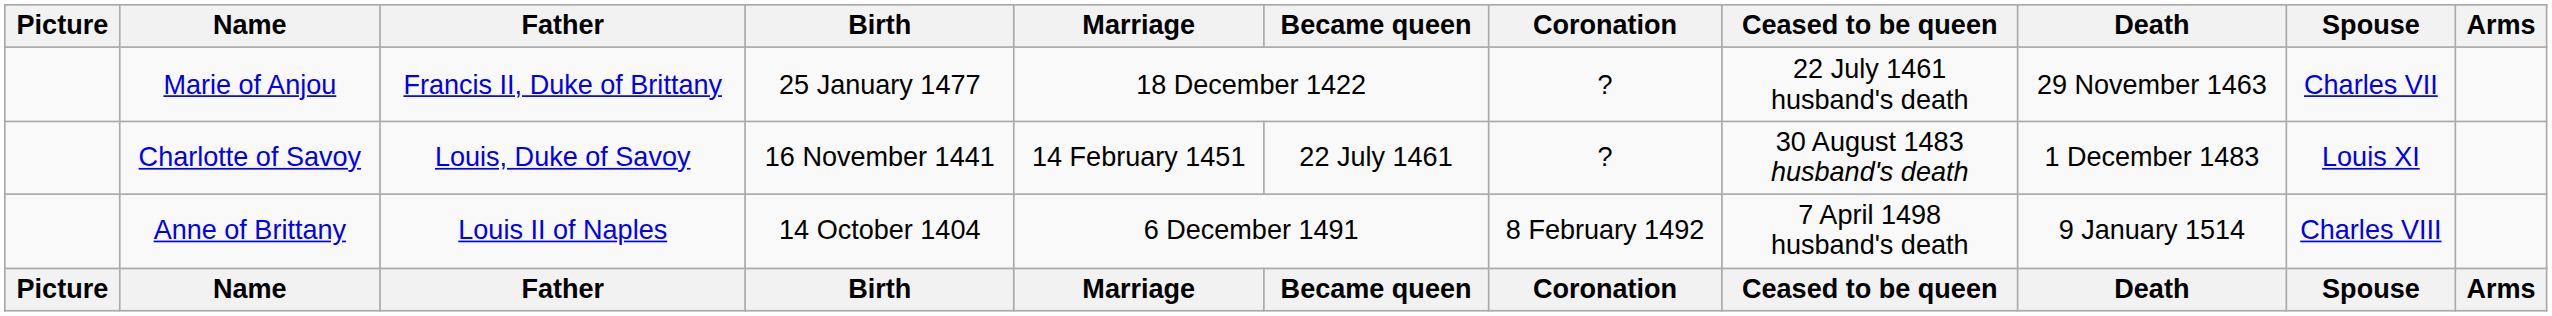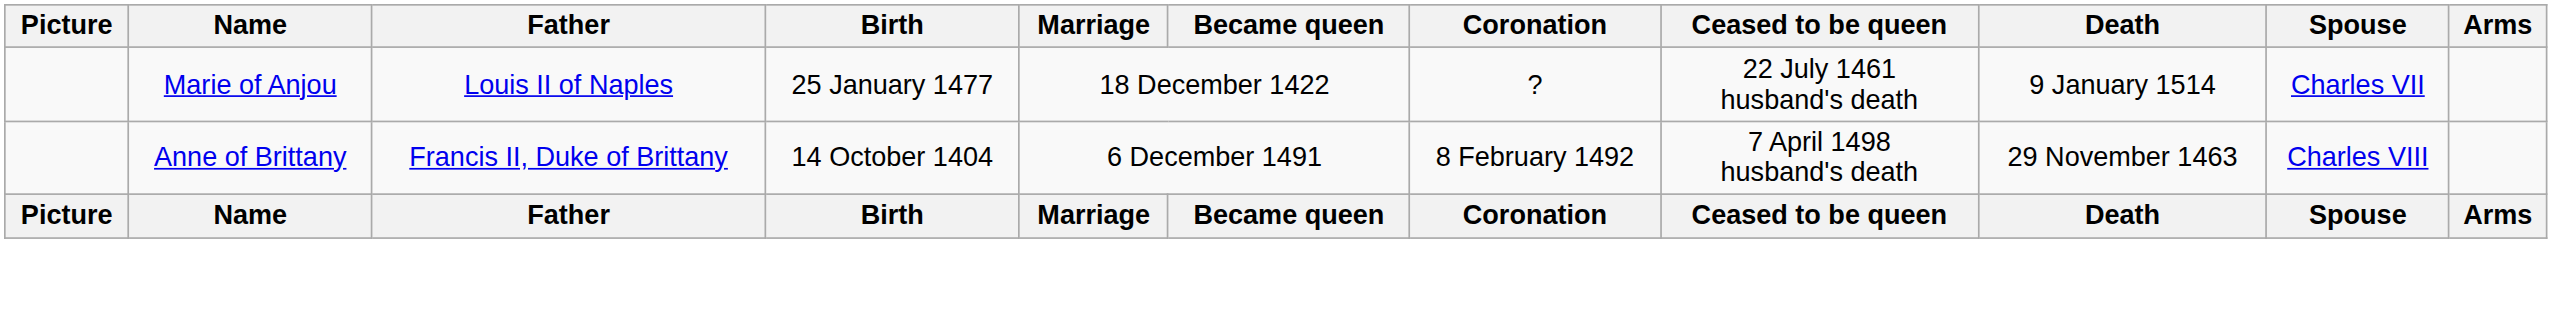 <table width=95% class="wikitable">
 <tr>
 <th>Picture</th>
 <th>Name</th>
 <th>Father</th>
 <th>Birth</th>
 <th>Marriage</th>
 <th>Became queen</th>
 <th>Coronation</th>
 <th>Ceased to be queen</th>
 <th>Death</th>
 <th>Spouse</th>
 <th>Arms</th>
 </tr>
 <tr>
 <td align=center></td>
 <td align=center><a href='#'>Marie of Anjou</a></td>
-<td align="center"><a href='#'>Francis II, Duke of Brittany</a></td>
+<td align="center"><a href='#'>Louis II of Naples</a></td>
 <td align=center>25 January 1477</td>
 <td align="center" colspan="2">18 December 1422</td>
 <td align="center">?</td>
 <td align="center">22 July 1461<br>husband's death</td>
-<td align="center">29 November 1463</td>
+<td align="center">9 January 1514</td>
 <td align="center"><a href='#'>Charles VII</a></td>
 <td></td>
 </tr>
 <tr>
 <td align=center></td>
-<td align=center><a href='#'>Charlotte of Savoy</a></td>
-<td align="center"><a href='#'>Louis, Duke of Savoy</a></td>
-<td align="center">16 November 1441</td>
-<td align="center">14 February 1451</td>
-<td align="center">22 July 1461</td>
-<td align="center">?</td>
-<td align="center">30 August 1483<br><em>husband's death</em></td>
-<td align="center">1 December 1483</td>
-<td align="center"><a href='#'>Louis XI</a></td>
-<td></td>
-</tr>
-<tr>
-<td align=center></td>
 <td align=center><a href='#'>Anne of Brittany</a></td>
-<td align="center"><a href='#'>Louis II of Naples</a></td>
+<td align="center"><a href='#'>Francis II, Duke of Brittany</a></td>
 <td align="center">14 October 1404</td>
 <td align="center" colspan="2">6 December 1491</td>
 <td align="center">8 February 1492</td>
 <td align="center">7 April 1498<br>husband's death</td>
-<td align="center">9 January 1514</td>
+<td align="center">29 November 1463</td>
 <td align="center"><a href='#'>Charles VIII</a></td>
 <td></td>
 </tr>
 <tr>
 <th>Picture</th>
 <th>Name</th>
 <th>Father</th>
 <th>Birth</th>
 <th>Marriage</th>
 <th>Became queen</th>
 <th>Coronation</th>
 <th>Ceased to be queen</th>
 <th>Death</th>
 <th>Spouse</th>
 <th>Arms</th>
 </tr>
 </table>
